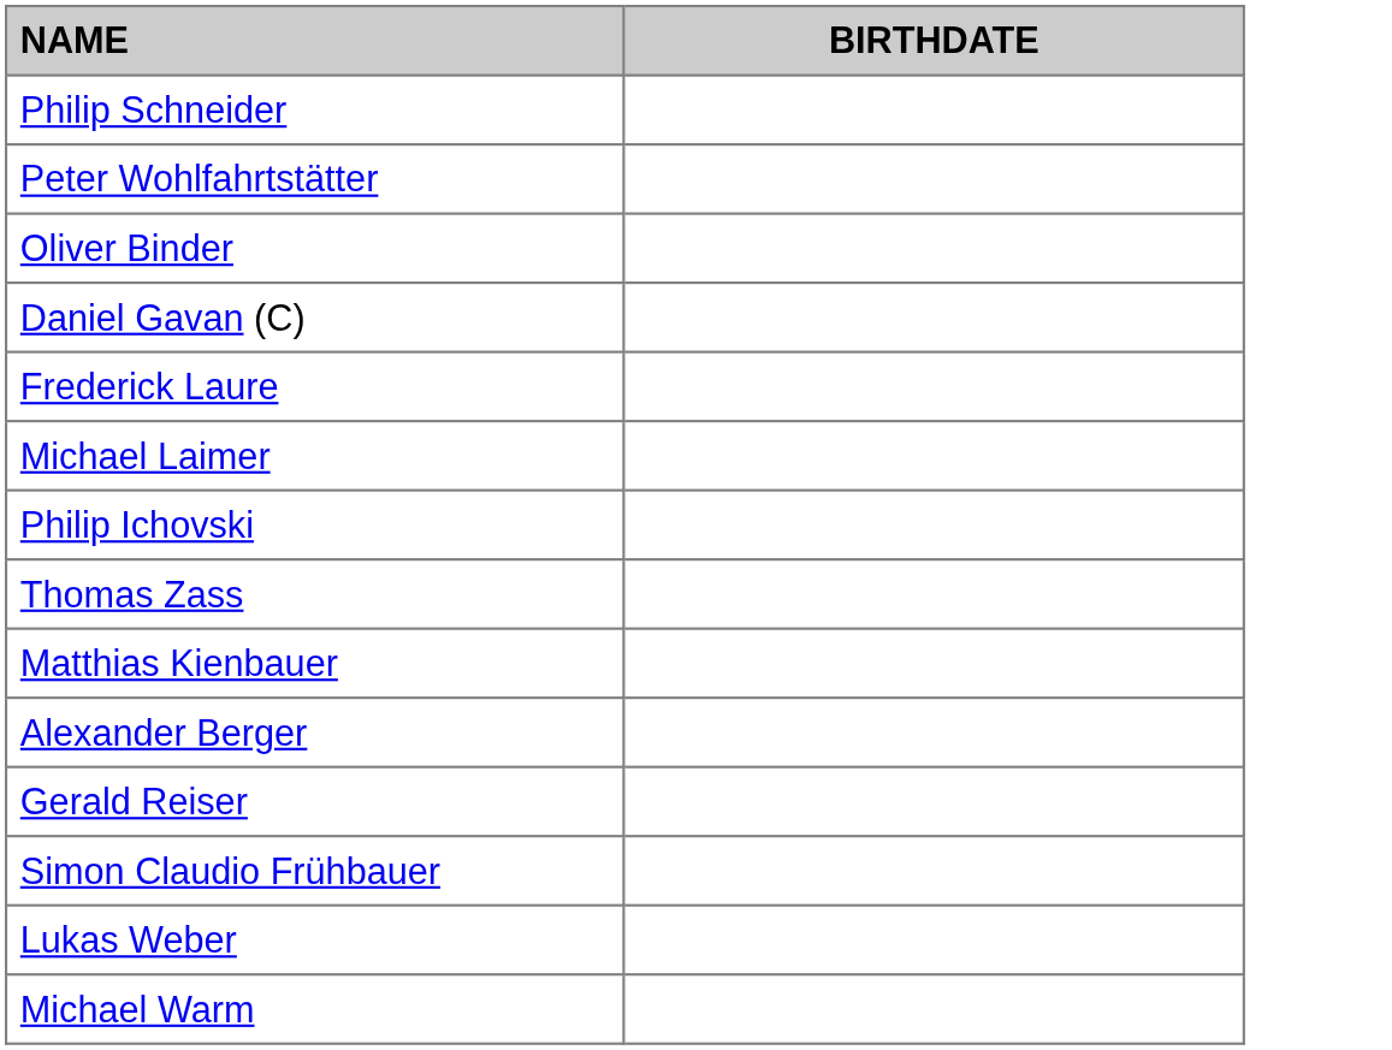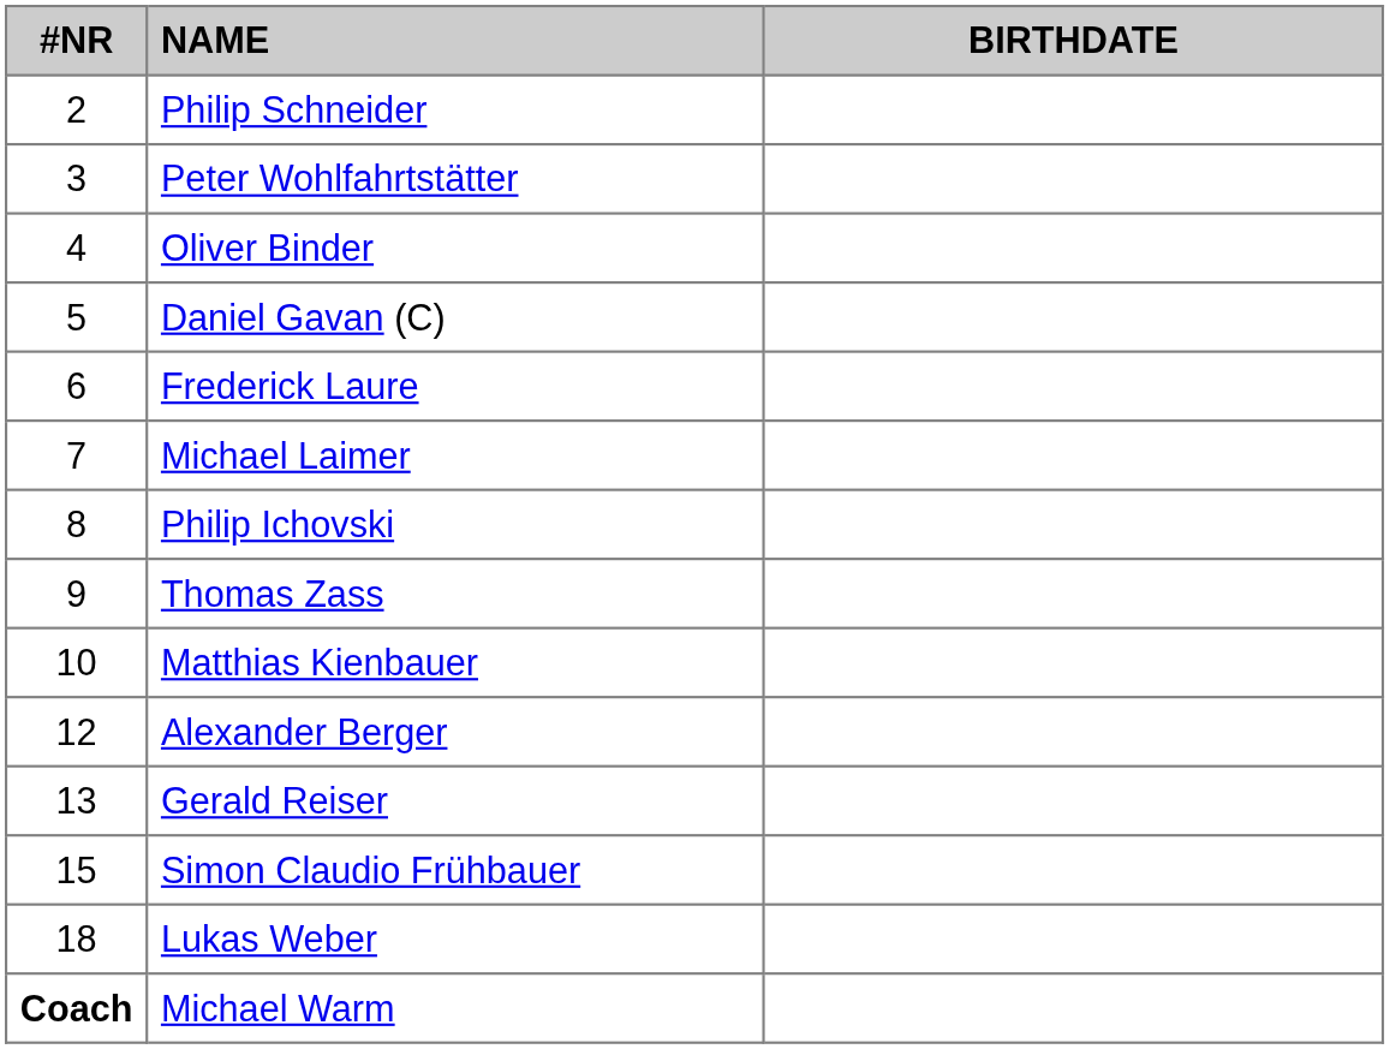 <table border="1" cellspacing="2" cellpadding="5" style="border-collapse: collapse; font-size: 90%;">
 <tr style="background:#ccc;">
+<th>#NR</th>
 <th style="text-align:left; width:16em;">NAME</th>
 <th style="text-align:center; width:16em;">BIRTHDATE</th>
 </tr>
 <tr>
+<td style="text-align:center;">2</td>
 <td><a href='#'>Philip Schneider</a></td>
 <td align="center"></td>
 </tr>
 <tr>
+<td style="text-align:center;">3</td>
 <td><a href='#'>Peter Wohlfahrtstätter</a></td>
 <td align="center"></td>
 </tr>
 <tr>
+<td style="text-align:center;">4</td>
 <td><a href='#'>Oliver Binder</a></td>
 <td align="center"></td>
 </tr>
 <tr>
+<td style="text-align:center;">5</td>
 <td><a href='#'>Daniel Gavan</a> (C)</td>
 <td align="center"></td>
 </tr>
 <tr>
+<td style="text-align:center;">6</td>
 <td><a href='#'>Frederick Laure</a></td>
 <td align="center"></td>
 </tr>
 <tr>
+<td style="text-align:center;">7</td>
 <td><a href='#'>Michael Laimer</a></td>
 <td align="center"></td>
 </tr>
 <tr>
+<td style="text-align:center;">8</td>
 <td><a href='#'>Philip Ichovski</a></td>
 <td align="center"></td>
 </tr>
 <tr>
+<td style="text-align:center;">9</td>
 <td><a href='#'>Thomas Zass</a></td>
 <td align="center"></td>
 </tr>
 <tr>
+<td style="text-align:center;">10</td>
 <td><a href='#'>Matthias Kienbauer</a></td>
 <td align="center"></td>
 </tr>
 <tr>
+<td style="text-align:center;">12</td>
 <td><a href='#'>Alexander Berger</a></td>
 <td align="center"></td>
 </tr>
 <tr>
+<td style="text-align:center;">13</td>
 <td><a href='#'>Gerald Reiser</a></td>
 <td align="center"></td>
 </tr>
 <tr>
+<td style="text-align:center;">15</td>
 <td><a href='#'>Simon Claudio Frühbauer</a></td>
 <td align="center"></td>
 </tr>
 <tr>
+<td style="text-align:center;">18</td>
 <td><a href='#'>Lukas Weber</a></td>
 <td align="center"></td>
 </tr>
 <tr>
+<td style="text-align:center;"><strong>Coach</strong></td>
 <td><a href='#'>Michael Warm</a></td>
 <td align="center"></td>
 </tr>
 </table>
